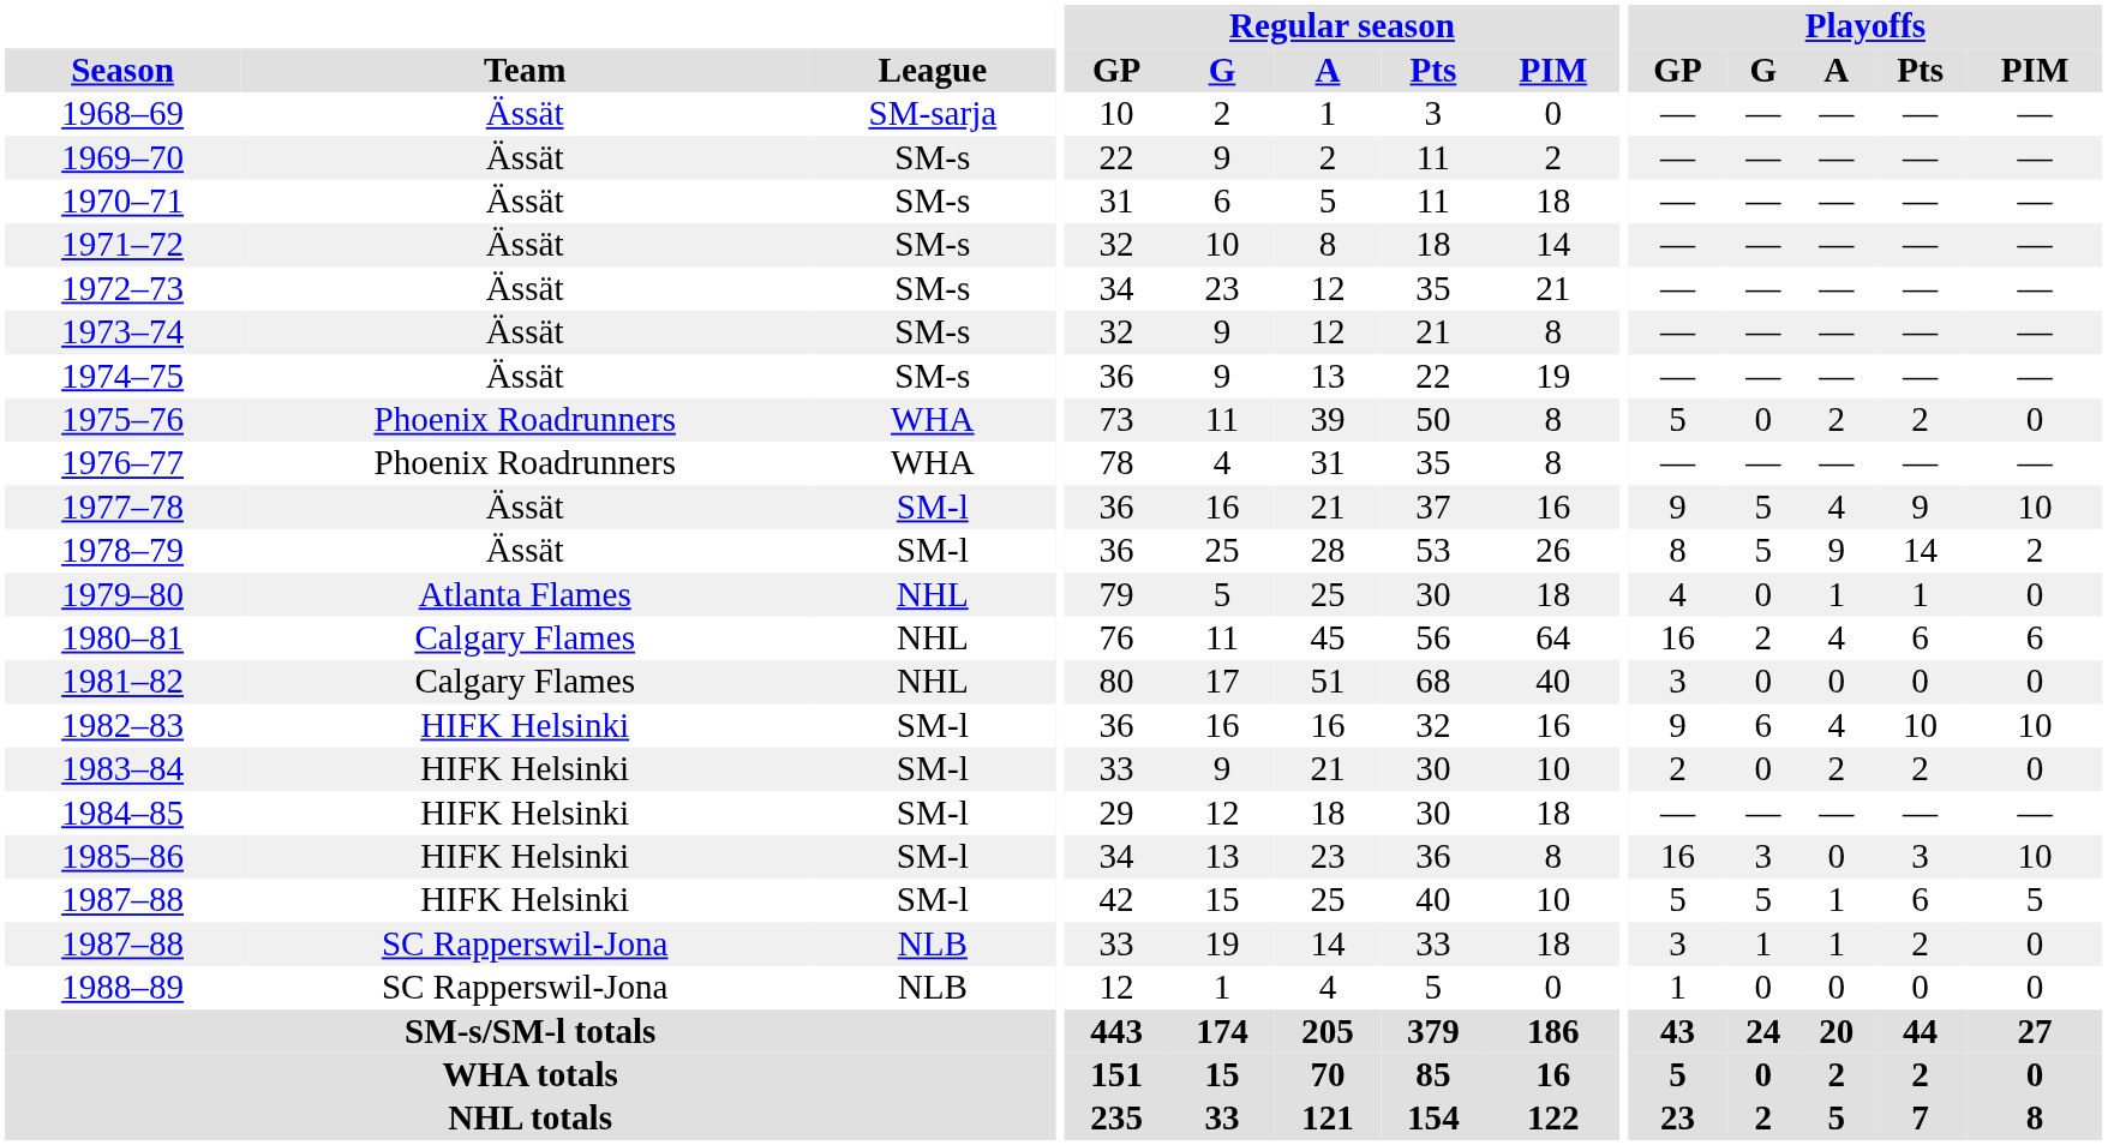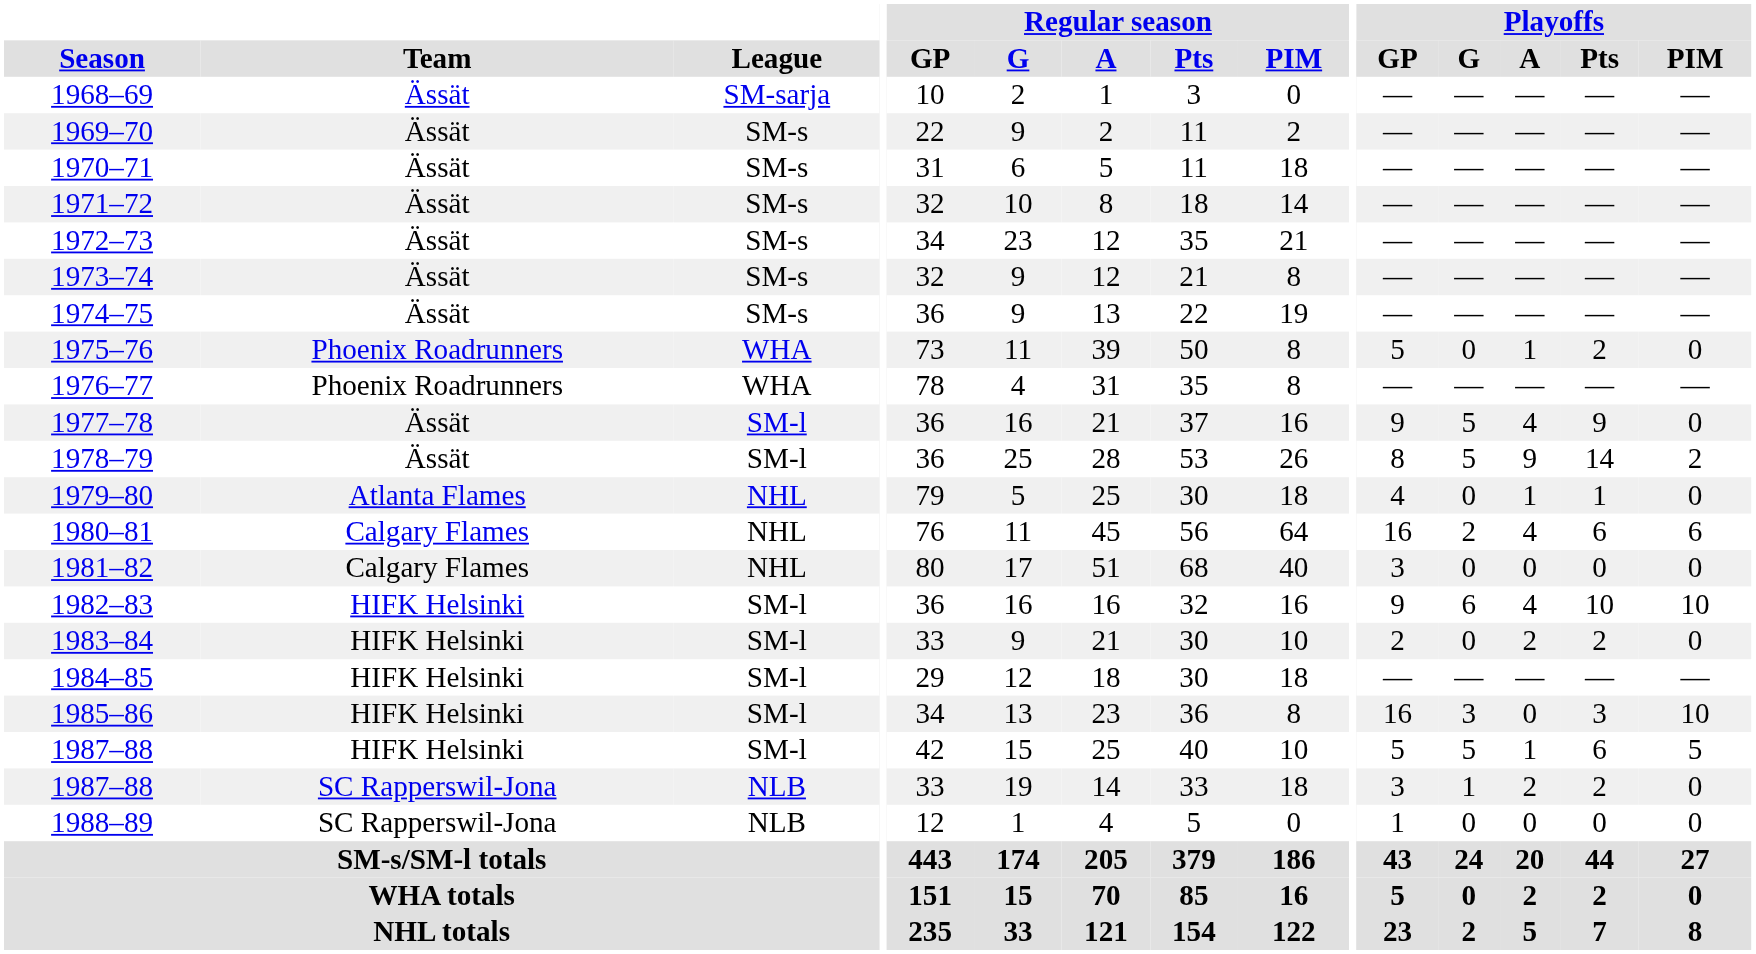 <table border="0" cellpadding="1" cellspacing="0" style="text-align:center; width:60em">
 <tr bgcolor="#e0e0e0">
 <th colspan="3" bgcolor="#ffffff"></th>
 <th rowspan="100" bgcolor="#ffffff"></th>
 <th colspan="5"><a href='#'>Regular season</a></th>
 <th rowspan="100" bgcolor="#ffffff"></th>
 <th colspan="5"><a href='#'>Playoffs</a></th>
 </tr>
 <tr bgcolor="#e0e0e0">
 <th><a href='#'>Season</a></th>
 <th>Team</th>
 <th>League</th>
 <th>GP</th>
 <th><a href='#'>G</a></th>
 <th><a href='#'>A</a></th>
 <th><a href='#'>Pts</a></th>
 <th><a href='#'>PIM</a></th>
 <th>GP</th>
 <th>G</th>
 <th>A</th>
 <th>Pts</th>
 <th>PIM</th>
 </tr>
 <tr>
 <td><a href='#'>1968–69</a></td>
 <td><a href='#'>Ässät</a></td>
 <td><a href='#'>SM-sarja</a></td>
 <td>10</td>
 <td>2</td>
 <td>1</td>
 <td>3</td>
 <td>0</td>
 <td>—</td>
 <td>—</td>
 <td>—</td>
 <td>—</td>
 <td>—</td>
 </tr>
 <tr bgcolor="#f0f0f0">
 <td><a href='#'>1969–70</a></td>
 <td>Ässät</td>
 <td>SM-s</td>
 <td>22</td>
 <td>9</td>
 <td>2</td>
 <td>11</td>
 <td>2</td>
 <td>—</td>
 <td>—</td>
 <td>—</td>
 <td>—</td>
 <td>—</td>
 </tr>
 <tr>
 <td><a href='#'>1970–71</a></td>
 <td>Ässät</td>
 <td>SM-s</td>
 <td>31</td>
 <td>6</td>
 <td>5</td>
 <td>11</td>
 <td>18</td>
 <td>—</td>
 <td>—</td>
 <td>—</td>
 <td>—</td>
 <td>—</td>
 </tr>
 <tr bgcolor="#f0f0f0">
 <td><a href='#'>1971–72</a></td>
 <td>Ässät</td>
 <td>SM-s</td>
 <td>32</td>
 <td>10</td>
 <td>8</td>
 <td>18</td>
 <td>14</td>
 <td>—</td>
 <td>—</td>
 <td>—</td>
 <td>—</td>
 <td>—</td>
 </tr>
 <tr>
 <td><a href='#'>1972–73</a></td>
 <td>Ässät</td>
 <td>SM-s</td>
 <td>34</td>
 <td>23</td>
 <td>12</td>
 <td>35</td>
 <td>21</td>
 <td>—</td>
 <td>—</td>
 <td>—</td>
 <td>—</td>
 <td>—</td>
 </tr>
 <tr bgcolor="#f0f0f0">
 <td><a href='#'>1973–74</a></td>
 <td>Ässät</td>
 <td>SM-s</td>
 <td>32</td>
 <td>9</td>
 <td>12</td>
 <td>21</td>
 <td>8</td>
 <td>—</td>
 <td>—</td>
 <td>—</td>
 <td>—</td>
 <td>—</td>
 </tr>
 <tr>
 <td><a href='#'>1974–75</a></td>
 <td>Ässät</td>
 <td>SM-s</td>
 <td>36</td>
 <td>9</td>
 <td>13</td>
 <td>22</td>
 <td>19</td>
 <td>—</td>
 <td>—</td>
 <td>—</td>
 <td>—</td>
 <td>—</td>
 </tr>
 <tr bgcolor="#f0f0f0">
 <td><a href='#'>1975–76</a></td>
 <td><a href='#'>Phoenix Roadrunners</a></td>
 <td><a href='#'>WHA</a></td>
 <td>73</td>
 <td>11</td>
 <td>39</td>
 <td>50</td>
 <td>8</td>
 <td>5</td>
 <td>0</td>
-<td>2</td>
+<td>1</td>
 <td>2</td>
 <td>0</td>
 </tr>
 <tr>
 <td><a href='#'>1976–77</a></td>
 <td>Phoenix Roadrunners</td>
 <td>WHA</td>
 <td>78</td>
 <td>4</td>
 <td>31</td>
 <td>35</td>
 <td>8</td>
 <td>—</td>
 <td>—</td>
 <td>—</td>
 <td>—</td>
 <td>—</td>
 </tr>
 <tr bgcolor="#f0f0f0">
 <td><a href='#'>1977–78</a></td>
 <td>Ässät</td>
 <td><a href='#'>SM-l</a></td>
 <td>36</td>
 <td>16</td>
 <td>21</td>
 <td>37</td>
 <td>16</td>
 <td>9</td>
 <td>5</td>
 <td>4</td>
 <td>9</td>
-<td>10</td>
+<td>0</td>
 </tr>
 <tr>
 <td><a href='#'>1978–79</a></td>
 <td>Ässät</td>
 <td>SM-l</td>
 <td>36</td>
 <td>25</td>
 <td>28</td>
 <td>53</td>
 <td>26</td>
 <td>8</td>
 <td>5</td>
 <td>9</td>
 <td>14</td>
 <td>2</td>
 </tr>
 <tr bgcolor="#f0f0f0">
 <td><a href='#'>1979–80</a></td>
 <td><a href='#'>Atlanta Flames</a></td>
 <td><a href='#'>NHL</a></td>
 <td>79</td>
 <td>5</td>
 <td>25</td>
 <td>30</td>
 <td>18</td>
 <td>4</td>
 <td>0</td>
 <td>1</td>
 <td>1</td>
 <td>0</td>
 </tr>
 <tr>
 <td><a href='#'>1980–81</a></td>
 <td><a href='#'>Calgary Flames</a></td>
 <td>NHL</td>
 <td>76</td>
 <td>11</td>
 <td>45</td>
 <td>56</td>
 <td>64</td>
 <td>16</td>
 <td>2</td>
 <td>4</td>
 <td>6</td>
 <td>6</td>
 </tr>
 <tr bgcolor="#f0f0f0">
 <td><a href='#'>1981–82</a></td>
 <td>Calgary Flames</td>
 <td>NHL</td>
 <td>80</td>
 <td>17</td>
 <td>51</td>
 <td>68</td>
 <td>40</td>
 <td>3</td>
 <td>0</td>
 <td>0</td>
 <td>0</td>
 <td>0</td>
 </tr>
 <tr>
 <td><a href='#'>1982–83</a></td>
 <td><a href='#'>HIFK Helsinki</a></td>
 <td>SM-l</td>
 <td>36</td>
 <td>16</td>
 <td>16</td>
 <td>32</td>
 <td>16</td>
 <td>9</td>
 <td>6</td>
 <td>4</td>
 <td>10</td>
 <td>10</td>
 </tr>
 <tr bgcolor="#f0f0f0">
 <td><a href='#'>1983–84</a></td>
 <td>HIFK Helsinki</td>
 <td>SM-l</td>
 <td>33</td>
 <td>9</td>
 <td>21</td>
 <td>30</td>
 <td>10</td>
 <td>2</td>
 <td>0</td>
 <td>2</td>
 <td>2</td>
 <td>0</td>
 </tr>
 <tr>
 <td><a href='#'>1984–85</a></td>
 <td>HIFK Helsinki</td>
 <td>SM-l</td>
 <td>29</td>
 <td>12</td>
 <td>18</td>
 <td>30</td>
 <td>18</td>
 <td>—</td>
 <td>—</td>
 <td>—</td>
 <td>—</td>
 <td>—</td>
 </tr>
 <tr bgcolor="#f0f0f0">
 <td><a href='#'>1985–86</a></td>
 <td>HIFK Helsinki</td>
 <td>SM-l</td>
 <td>34</td>
 <td>13</td>
 <td>23</td>
 <td>36</td>
 <td>8</td>
 <td>16</td>
 <td>3</td>
 <td>0</td>
 <td>3</td>
 <td>10</td>
 </tr>
 <tr>
 <td><a href='#'>1987–88</a></td>
 <td>HIFK Helsinki</td>
 <td>SM-l</td>
 <td>42</td>
 <td>15</td>
 <td>25</td>
 <td>40</td>
 <td>10</td>
 <td>5</td>
 <td>5</td>
 <td>1</td>
 <td>6</td>
 <td>5</td>
 </tr>
 <tr bgcolor="#f0f0f0">
 <td><a href='#'>1987–88</a></td>
 <td><a href='#'>SC Rapperswil-Jona</a></td>
 <td><a href='#'>NLB</a></td>
 <td>33</td>
 <td>19</td>
 <td>14</td>
 <td>33</td>
 <td>18</td>
 <td>3</td>
 <td>1</td>
-<td>1</td>
+<td>2</td>
 <td>2</td>
 <td>0</td>
 </tr>
 <tr>
 <td><a href='#'>1988–89</a></td>
 <td>SC Rapperswil-Jona</td>
 <td>NLB</td>
 <td>12</td>
 <td>1</td>
 <td>4</td>
 <td>5</td>
 <td>0</td>
 <td>1</td>
 <td>0</td>
 <td>0</td>
 <td>0</td>
 <td>0</td>
 </tr>
 <tr bgcolor="#e0e0e0">
 <th colspan="3">SM-s/SM-l totals</th>
 <th>443</th>
 <th>174</th>
 <th>205</th>
 <th>379</th>
 <th>186</th>
 <th>43</th>
 <th>24</th>
 <th>20</th>
 <th>44</th>
 <th>27</th>
 </tr>
 <tr bgcolor="#e0e0e0">
 <th colspan="3">WHA totals</th>
 <th>151</th>
 <th>15</th>
 <th>70</th>
 <th>85</th>
 <th>16</th>
 <th>5</th>
 <th>0</th>
 <th>2</th>
 <th>2</th>
 <th>0</th>
 </tr>
 <tr bgcolor="#e0e0e0">
 <th colspan="3">NHL totals</th>
 <th>235</th>
 <th>33</th>
 <th>121</th>
 <th>154</th>
 <th>122</th>
 <th>23</th>
 <th>2</th>
 <th>5</th>
 <th>7</th>
 <th>8</th>
 </tr>
 </table>
